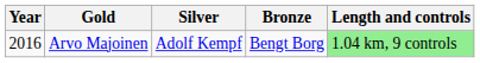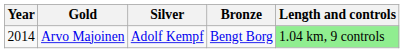 <table class="wikitable">
 <tr>
 <th>Year</th>
 <th>Gold</th>
 <th>Silver</th>
 <th>Bronze</th>
 <th>Length and controls</th>
 </tr>
 <tr>
-<td>2016</td>
+<td>2014</td>
 <td> <a href='#'>Arvo Majoinen</a></td>
 <td> <a href='#'>Adolf Kempf</a></td>
 <td> <a href='#'>Bengt Borg</a></td>
 <td style="background: lightgreen;">1.04 km, 9 controls</td>
 </tr>
 </table>
